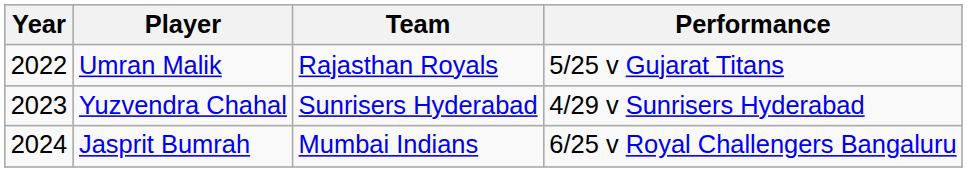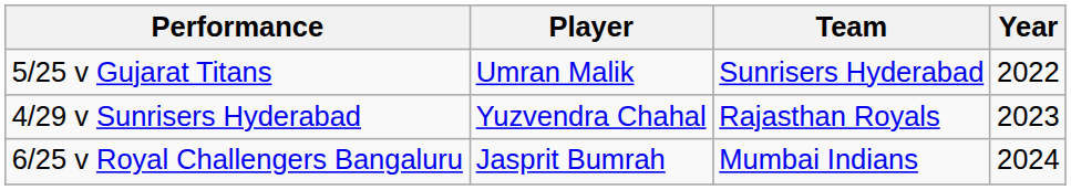 <table class="wikitable">
 <tr>
-<th>Year</th>
+<th>Performance</th>
 <th>Player</th>
 <th>Team</th>
-<th>Performance</th>
+<th>Year</th>
 </tr>
 <tr>
+<td>5/25 v  <a href='#'>Gujarat Titans</a></td>
+<td> <a href='#'>Umran Malik</a></td>
+<td> <a href='#'>Sunrisers Hyderabad</a></td>
 <td>2022</td>
-<td> <a href='#'>Umran Malik</a></td>
-<td> <a href='#'>Rajasthan Royals</a></td>
-<td>5/25 v  <a href='#'>Gujarat Titans</a></td>
 </tr>
 <tr>
+<td>4/29 v  <a href='#'>Sunrisers Hyderabad</a></td>
+<td> <a href='#'>Yuzvendra Chahal</a></td>
+<td> <a href='#'>Rajasthan Royals</a></td>
 <td>2023</td>
-<td> <a href='#'>Yuzvendra Chahal</a></td>
-<td> <a href='#'>Sunrisers Hyderabad</a></td>
-<td>4/29 v  <a href='#'>Sunrisers Hyderabad</a></td>
 </tr>
 <tr>
-<td>2024</td>
+<td>6/25 v  <a href='#'>Royal Challengers Bangaluru</a></td>
 <td> <a href='#'>Jasprit Bumrah</a></td>
 <td> <a href='#'>Mumbai Indians</a></td>
-<td>6/25 v  <a href='#'>Royal Challengers Bangaluru</a></td>
+<td>2024</td>
 </tr>
 </table>
